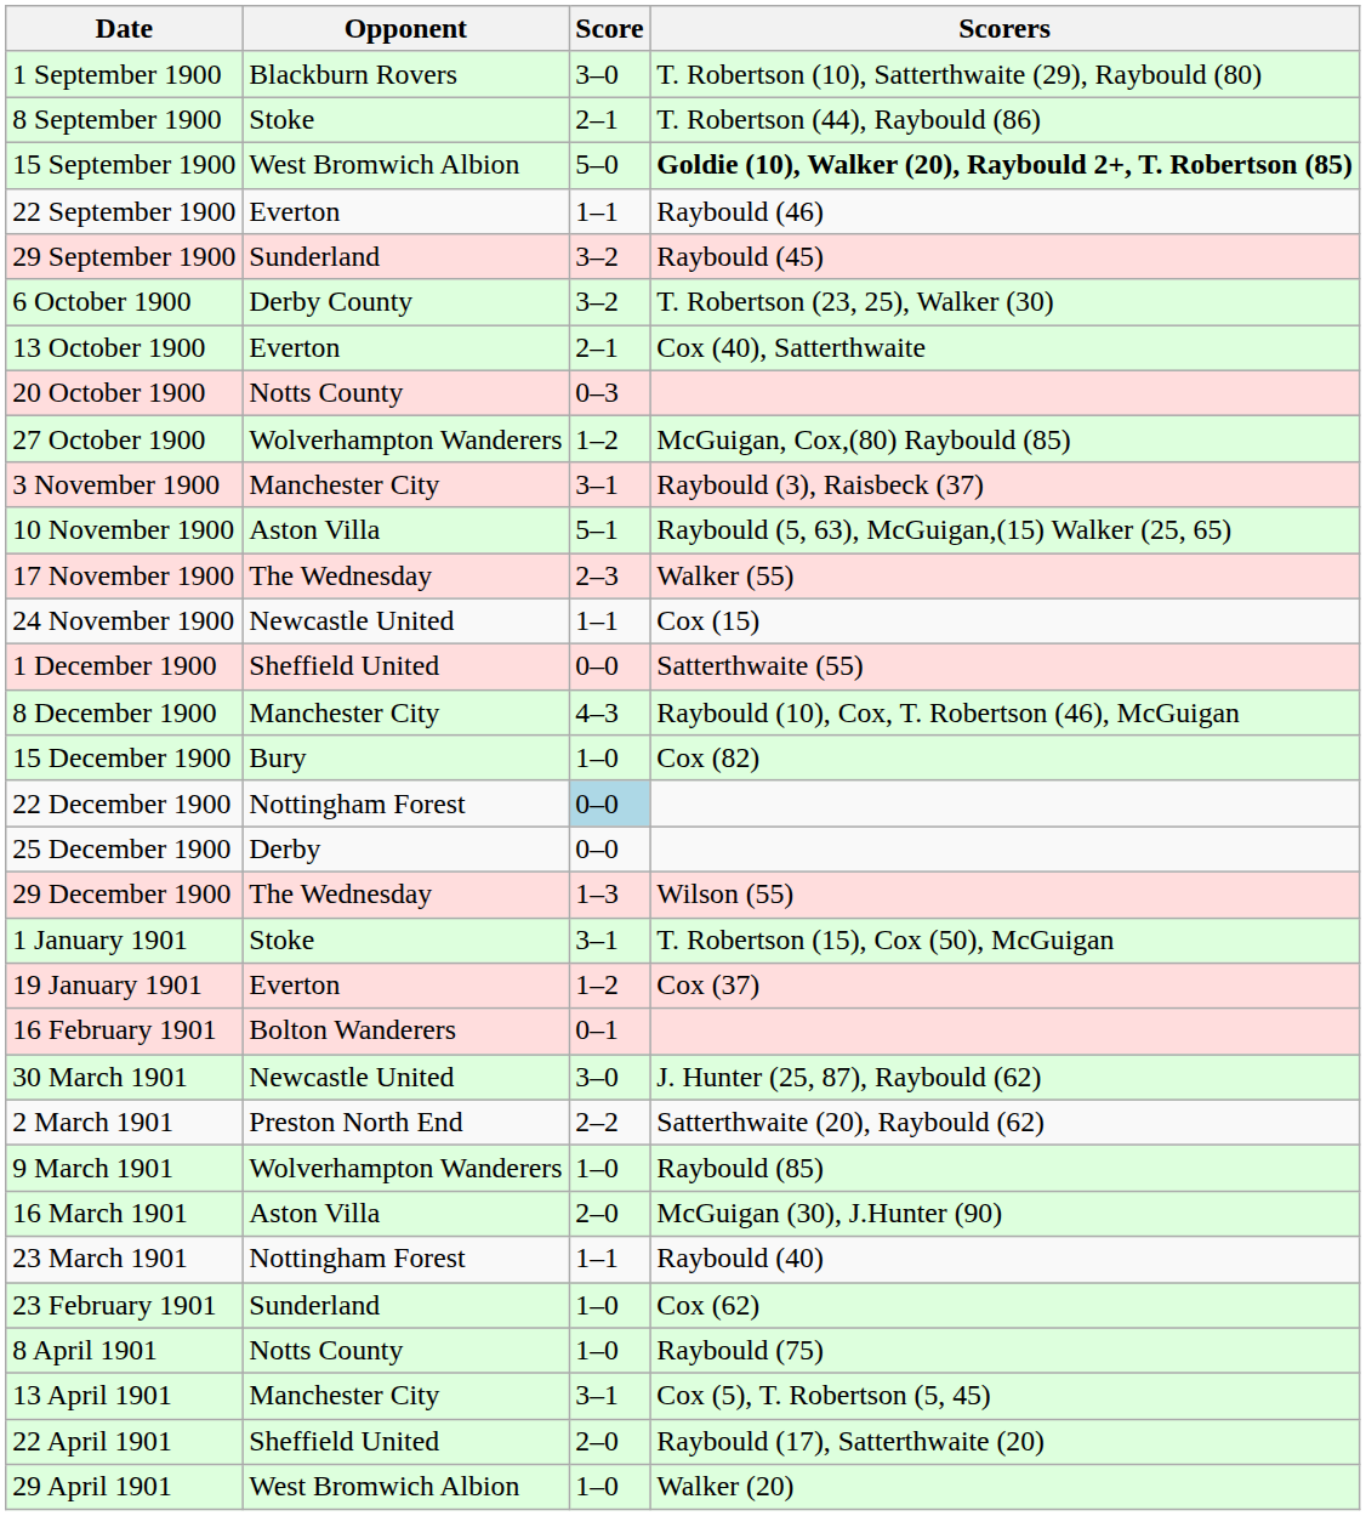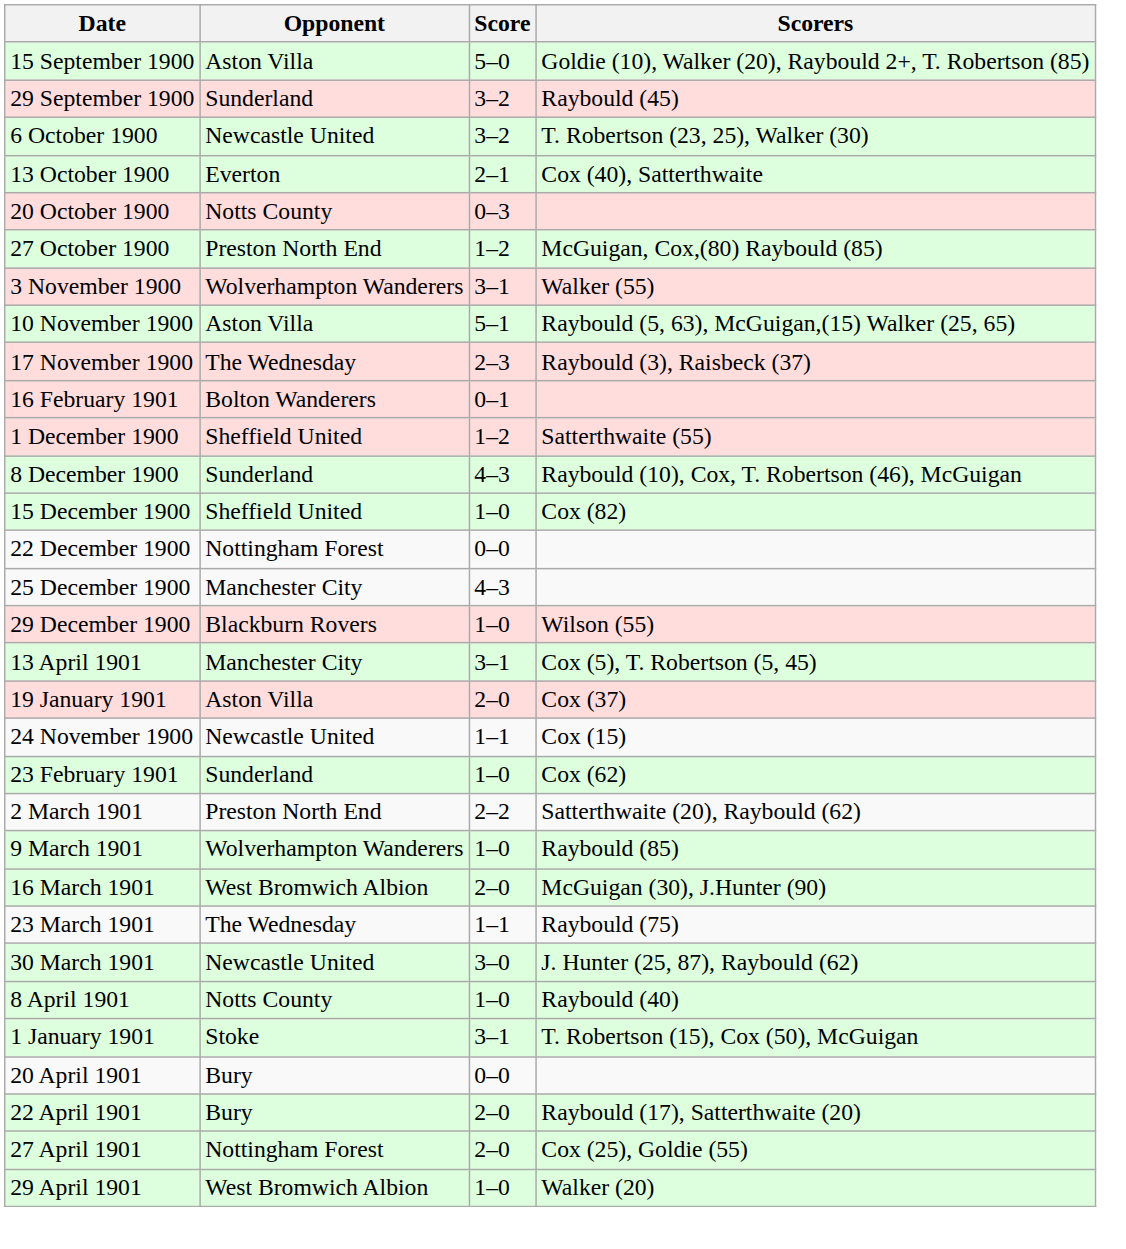 <table class="wikitable">
 <tr>
 <th>Date</th>
 <th>Opponent</th>
 <th>Score</th>
 <th>Scorers</th>
 </tr>
 <tr bgcolor="#ddffdd">
-<td>1 September 1900</td>
-<td>Blackburn Rovers</td>
-<td>3–0</td>
-<td>T. Robertson (10), Satterthwaite (29), Raybould (80)</td>
-</tr>
-<tr bgcolor="#ddffdd">
-<td>8 September 1900</td>
-<td>Stoke</td>
-<td>2–1</td>
-<td>T. Robertson (44), Raybould (86)</td>
-</tr>
-<tr bgcolor="#ddffdd">
 <td>15 September 1900</td>
-<td>West Bromwich Albion</td>
+<td>Aston Villa</td>
 <td>5–0</td>
-<td><strong>Goldie (10), Walker (20), Raybould 2+, T. Robertson (85)</strong></td>
-</tr>
-<tr>
-<td>22 September 1900</td>
-<td>Everton</td>
-<td>1–1</td>
-<td>Raybould (46)</td>
+<td>Goldie (10), Walker (20), Raybould 2+, T. Robertson (85)</td>
 </tr>
 <tr bgcolor="#ffdddd">
 <td>29 September 1900</td>
 <td>Sunderland</td>
 <td>3–2</td>
 <td>Raybould (45)</td>
 </tr>
 <tr bgcolor="#ddffdd">
 <td>6 October 1900</td>
-<td>Derby County</td>
+<td>Newcastle United</td>
 <td>3–2</td>
 <td>T. Robertson (23, 25), Walker (30)</td>
 </tr>
 <tr bgcolor="#ddffdd">
 <td>13 October 1900</td>
 <td>Everton</td>
 <td>2–1</td>
 <td>Cox (40), Satterthwaite</td>
 </tr>
 <tr bgcolor="#ffdddd">
 <td>20 October 1900</td>
 <td>Notts County</td>
 <td>0–3</td>
 <td></td>
 </tr>
 <tr bgcolor="#ddffdd">
 <td>27 October 1900</td>
-<td>Wolverhampton Wanderers</td>
+<td>Preston North End</td>
 <td>1–2</td>
 <td>McGuigan, Cox,(80) Raybould (85)</td>
 </tr>
 <tr bgcolor="#ffdddd">
 <td>3 November 1900</td>
-<td>Manchester City</td>
+<td>Wolverhampton Wanderers</td>
 <td>3–1</td>
-<td>Raybould (3), Raisbeck (37)</td>
+<td>Walker (55)</td>
 </tr>
 <tr bgcolor="#ddffdd">
 <td>10 November 1900</td>
 <td>Aston Villa</td>
 <td>5–1</td>
 <td>Raybould (5, 63), McGuigan,(15) Walker (25, 65)</td>
 </tr>
 <tr bgcolor="#ffdddd">
 <td>17 November 1900</td>
 <td>The Wednesday</td>
 <td>2–3</td>
-<td>Walker (55)</td>
+<td>Raybould (3), Raisbeck (37)</td>
+</tr>
+<tr bgcolor="#ffdddd">
+<td>16 February 1901</td>
+<td>Bolton Wanderers</td>
+<td>0–1</td>
+<td></td>
+</tr>
+<tr bgcolor="#ffdddd">
+<td>1 December 1900</td>
+<td>Sheffield United</td>
+<td>1–2</td>
+<td>Satterthwaite (55)</td>
+</tr>
+<tr bgcolor="#ddffdd">
+<td>8 December 1900</td>
+<td>Sunderland</td>
+<td>4–3</td>
+<td>Raybould (10), Cox, T. Robertson (46), McGuigan</td>
+</tr>
+<tr bgcolor="#ddffdd">
+<td>15 December 1900</td>
+<td>Sheffield United</td>
+<td>1–0</td>
+<td>Cox (82)</td>
+</tr>
+<tr>
+<td>22 December 1900</td>
+<td>Nottingham Forest</td>
+<td>0–0</td>
+<td></td>
+</tr>
+<tr>
+<td>25 December 1900</td>
+<td>Manchester City</td>
+<td>4–3</td>
+<td></td>
+</tr>
+<tr bgcolor="#ffdddd">
+<td>29 December 1900</td>
+<td>Blackburn Rovers</td>
+<td>1–0</td>
+<td>Wilson (55)</td>
+</tr>
+<tr bgcolor="#ddffdd">
+<td>13 April 1901</td>
+<td>Manchester City</td>
+<td>3–1</td>
+<td>Cox (5), T. Robertson (5, 45)</td>
+</tr>
+<tr bgcolor="#ffdddd">
+<td>19 January 1901</td>
+<td>Aston Villa</td>
+<td>2–0</td>
+<td>Cox (37)</td>
 </tr>
 <tr>
 <td>24 November 1900</td>
 <td>Newcastle United</td>
 <td>1–1</td>
 <td>Cox (15)</td>
 </tr>
-<tr bgcolor="#ffdddd">
-<td>1 December 1900</td>
-<td>Sheffield United</td>
-<td>0–0</td>
-<td>Satterthwaite (55)</td>
-</tr>
 <tr bgcolor="#ddffdd">
-<td>8 December 1900</td>
-<td>Manchester City</td>
-<td>4–3</td>
-<td>Raybould (10), Cox, T. Robertson (46), McGuigan</td>
-</tr>
-<tr bgcolor="#ddffdd">
-<td>15 December 1900</td>
-<td>Bury</td>
+<td>23 February 1901</td>
+<td>Sunderland</td>
 <td>1–0</td>
-<td>Cox (82)</td>
-</tr>
-<tr>
-<td>22 December 1900</td>
-<td>Nottingham Forest</td>
-<td style="background: lightblue;">0–0</td>
-<td></td>
-</tr>
-<tr>
-<td>25 December 1900</td>
-<td>Derby</td>
-<td>0–0</td>
-<td></td>
-</tr>
-<tr bgcolor="#ffdddd">
-<td>29 December 1900</td>
-<td>The Wednesday</td>
-<td>1–3</td>
-<td>Wilson (55)</td>
-</tr>
-<tr bgcolor="#ddffdd">
-<td>1 January 1901</td>
-<td>Stoke</td>
-<td>3–1</td>
-<td>T. Robertson (15), Cox (50), McGuigan</td>
-</tr>
-<tr bgcolor="#ffdddd">
-<td>19 January 1901</td>
-<td>Everton</td>
-<td>1–2</td>
-<td>Cox (37)</td>
-</tr>
-<tr bgcolor="#ffdddd">
-<td>16 February 1901</td>
-<td>Bolton Wanderers</td>
-<td>0–1</td>
-<td></td>
-</tr>
-<tr bgcolor="#ddffdd">
-<td>30 March 1901</td>
-<td>Newcastle United</td>
-<td>3–0</td>
-<td>J. Hunter (25, 87), Raybould (62)</td>
+<td>Cox (62)</td>
 </tr>
 <tr>
 <td>2 March 1901</td>
 <td>Preston North End</td>
 <td>2–2</td>
 <td>Satterthwaite (20), Raybould (62)</td>
 </tr>
 <tr bgcolor="#ddffdd">
 <td>9 March 1901</td>
 <td>Wolverhampton Wanderers</td>
 <td>1–0</td>
 <td>Raybould (85)</td>
 </tr>
 <tr bgcolor="#ddffdd">
 <td>16 March 1901</td>
-<td>Aston Villa</td>
+<td>West Bromwich Albion</td>
 <td>2–0</td>
 <td>McGuigan (30), J.Hunter (90)</td>
 </tr>
 <tr>
 <td>23 March 1901</td>
-<td>Nottingham Forest</td>
+<td>The Wednesday</td>
 <td>1–1</td>
-<td>Raybould (40)</td>
+<td>Raybould (75)</td>
 </tr>
 <tr bgcolor="#ddffdd">
-<td>23 February 1901</td>
-<td>Sunderland</td>
-<td>1–0</td>
-<td>Cox (62)</td>
+<td>30 March 1901</td>
+<td>Newcastle United</td>
+<td>3–0</td>
+<td>J. Hunter (25, 87), Raybould (62)</td>
 </tr>
 <tr bgcolor="#ddffdd">
 <td>8 April 1901</td>
 <td>Notts County</td>
 <td>1–0</td>
-<td>Raybould (75)</td>
+<td>Raybould (40)</td>
 </tr>
 <tr bgcolor="#ddffdd">
-<td>13 April 1901</td>
-<td>Manchester City</td>
+<td>1 January 1901</td>
+<td>Stoke</td>
 <td>3–1</td>
-<td>Cox (5), T. Robertson (5, 45)</td>
+<td>T. Robertson (15), Cox (50), McGuigan</td>
+</tr>
+<tr>
+<td>20 April 1901</td>
+<td>Bury</td>
+<td>0–0</td>
+<td></td>
 </tr>
 <tr bgcolor="#ddffdd">
 <td>22 April 1901</td>
-<td>Sheffield United</td>
+<td>Bury</td>
 <td>2–0</td>
 <td>Raybould (17), Satterthwaite (20)</td>
+</tr>
+<tr bgcolor="#ddffdd">
+<td>27 April 1901</td>
+<td>Nottingham Forest</td>
+<td>2–0</td>
+<td>Cox (25), Goldie (55)</td>
 </tr>
 <tr bgcolor="#ddffdd">
 <td>29 April 1901</td>
 <td>West Bromwich Albion</td>
 <td>1–0</td>
 <td>Walker (20)</td>
 </tr>
 </table>
